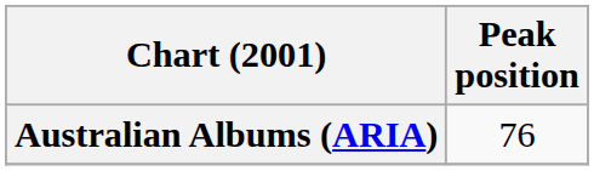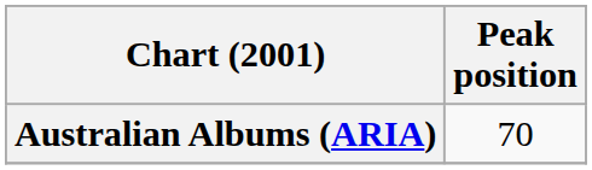 <table class="wikitable sortable plainrowheaders" style="text-align:center">
 <tr>
 <th scope="col">Chart (2001)</th>
 <th scope="col">Peak<br>position</th>
 </tr>
 <tr>
 <th scope="row">Australian Albums (<a href='#'>ARIA</a>)</th>
-<td>76</td>
+<td>70</td>
 </tr>
 <tr>
 </tr>
 <tr>
 </tr>
 <tr>
 </tr>
 <tr>
 </tr>
 <tr>
 </tr>
 </table>
